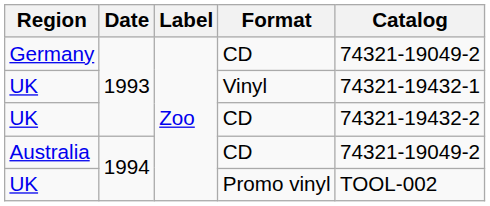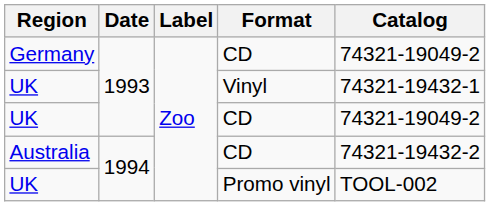 <table class="wikitable">
 <tr>
 <th>Region</th>
 <th>Date</th>
 <th>Label</th>
 <th>Format</th>
 <th>Catalog</th>
 </tr>
 <tr>
 <td><a href='#'>Germany</a></td>
 <td rowspan="3">1993</td>
 <td rowspan="5"><a href='#'>Zoo</a></td>
 <td>CD</td>
 <td>74321-19049-2</td>
 </tr>
 <tr>
 <td><a href='#'>UK</a></td>
 <td>Vinyl</td>
 <td>74321-19432-1</td>
 </tr>
 <tr>
 <td><a href='#'>UK</a></td>
 <td>CD</td>
-<td>74321-19432-2</td>
+<td>74321-19049-2</td>
 </tr>
 <tr>
 <td><a href='#'>Australia</a></td>
 <td rowspan="2">1994</td>
 <td>CD</td>
-<td>74321-19049-2</td>
+<td>74321-19432-2</td>
 </tr>
 <tr>
 <td><a href='#'>UK</a></td>
 <td>Promo vinyl</td>
 <td>TOOL-002</td>
 </tr>
 </table>
